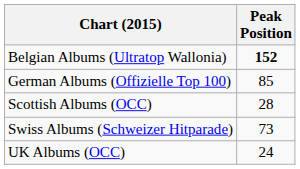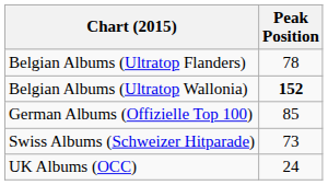 <table class="wikitable sortable">
 <tr>
 <th>Chart (2015)</th>
 <th>Peak<br> Position</th>
+</tr>
+<tr>
+<td>Belgian Albums (<a href='#'>Ultratop</a> Flanders)</td>
+<td style="text-align:center;">78</td>
 </tr>
 <tr>
 <td>Belgian Albums (<a href='#'>Ultratop</a> Wallonia)</td>
 <td style="text-align:center;"><strong>152</strong></td>
 </tr>
 <tr>
 <td>German Albums (<a href='#'>Offizielle Top 100</a>)</td>
 <td style="text-align:center;">85</td>
 </tr>
 <tr>
-<td>Scottish Albums (<a href='#'>OCC</a>)</td>
-<td style="text-align:center;">28</td>
-</tr>
-<tr>
 <td>Swiss Albums (<a href='#'>Schweizer Hitparade</a>)</td>
 <td style="text-align:center;">73</td>
 </tr>
 <tr>
 <td>UK Albums (<a href='#'>OCC</a>)</td>
 <td style="text-align:center;">24</td>
 </tr>
 </table>
